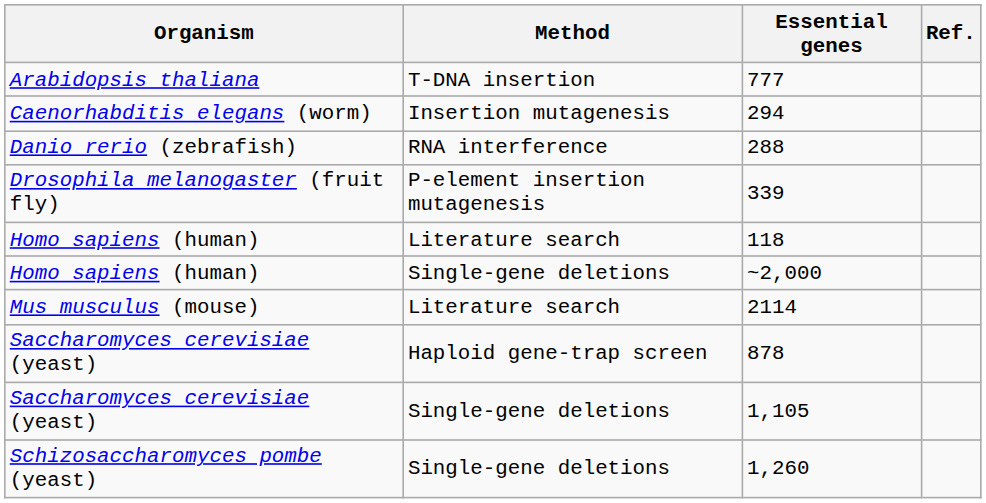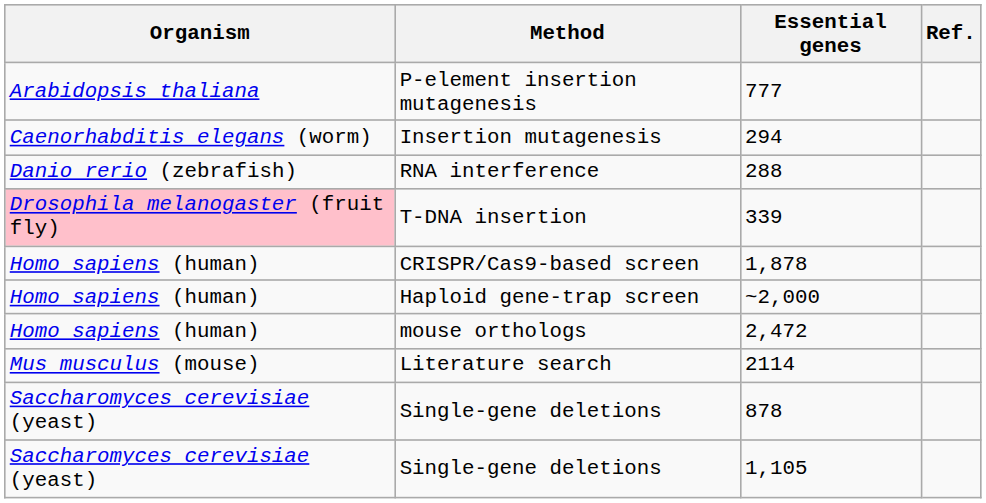 <table class="wikitable sortable">
 <tr>
 <th>Organism</th>
 <th>Method</th>
 <th>Essential genes</th>
 <th>Ref.</th>
 </tr>
 <tr>
 <td><em><a href='#'>Arabidopsis thaliana</a></em></td>
-<td>T-DNA insertion</td>
+<td>P-element insertion mutagenesis</td>
 <td>777</td>
 <td></td>
 </tr>
 <tr>
 <td><em><a href='#'>Caenorhabditis elegans</a></em> (worm)</td>
 <td>Insertion mutagenesis</td>
 <td>294</td>
 <td></td>
 </tr>
 <tr>
 <td><em><a href='#'>Danio rerio</a></em> (zebrafish)</td>
 <td>RNA interference</td>
 <td>288</td>
 <td></td>
 </tr>
 <tr>
-<td><em><a href='#'>Drosophila melanogaster</a></em> (fruit fly)</td>
-<td>P-element insertion mutagenesis</td>
+<td style="background: pink;"><em><a href='#'>Drosophila melanogaster</a></em> (fruit fly)</td>
+<td>T-DNA insertion</td>
 <td>339</td>
 <td></td>
 </tr>
 <tr>
 <td><em><a href='#'>Homo sapiens</a></em> (human)</td>
-<td>Literature search</td>
-<td>118</td>
+<td>CRISPR/Cas9-based screen</td>
+<td>1,878</td>
 <td></td>
 </tr>
 <tr>
 <td><em><a href='#'>Homo sapiens</a></em> (human)</td>
-<td>Single-gene deletions</td>
+<td>Haploid gene-trap screen</td>
 <td>~2,000</td>
+<td></td>
+</tr>
+<tr>
+<td><em><a href='#'>Homo sapiens</a></em> (human)</td>
+<td>mouse orthologs</td>
+<td>2,472</td>
 <td></td>
 </tr>
 <tr>
 <td><em><a href='#'>Mus musculus</a></em> (mouse)</td>
 <td>Literature search</td>
 <td>2114</td>
 <td></td>
 </tr>
 <tr>
 <td><em><a href='#'>Saccharomyces cerevisiae</a></em> (yeast)</td>
-<td>Haploid gene-trap screen</td>
+<td>Single-gene deletions</td>
 <td>878</td>
 <td></td>
 </tr>
 <tr>
 <td><em><a href='#'>Saccharomyces cerevisiae</a></em> (yeast)</td>
 <td>Single-gene deletions</td>
 <td>1,105</td>
 <td></td>
 </tr>
-<tr>
-<td><em><a href='#'>Schizosaccharomyces pombe</a></em> (yeast)</td>
-<td>Single-gene deletions</td>
-<td>1,260</td>
-<td></td>
-</tr>
 </table>
